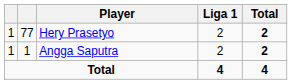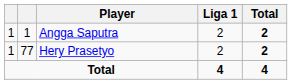 <table class="wikitable sortable" style="font-size: 95%; text-align: center;">
 <tr>
 <th width=10></th>
 <th width=10></th>
 <th width=200>Player</th>
 <th width=50>Liga 1</th>
 <th width=50>Total</th>
 </tr>
 <tr>
 <td>1</td>
-<td>77</td>
-<td align=left> <a href='#'>Hery Prasetyo</a></td>
+<td>1</td>
+<td align=left> <a href='#'>Angga Saputra</a></td>
 <td>2</td>
 <td><strong>2</strong></td>
 </tr>
 <tr>
 <td>1</td>
-<td>1</td>
-<td align=left> <a href='#'>Angga Saputra</a></td>
+<td>77</td>
+<td align=left> <a href='#'>Hery Prasetyo</a></td>
 <td>2</td>
 <td><strong>2</strong></td>
 </tr>
 <tr>
 <td colspan="3"><strong>Total</strong></td>
 <td><strong>4</strong></td>
 <td><strong>4</strong></td>
 </tr>
 </table>
